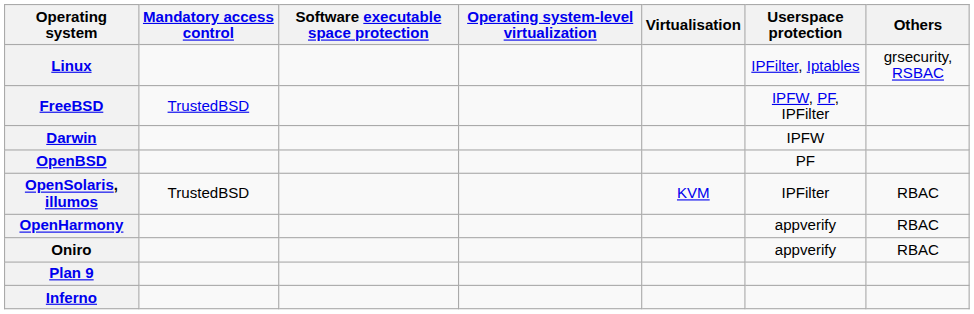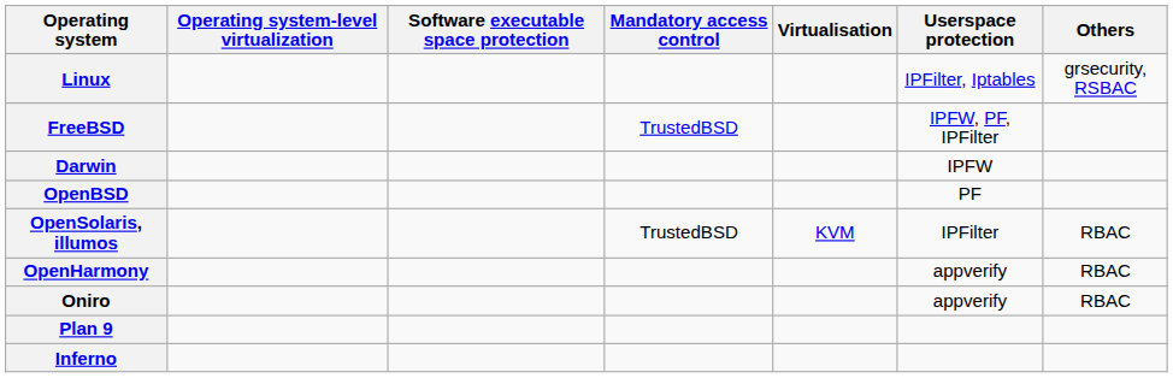 <table class="wikitable sortable" style="font-size: 85%; text-align: center; width: auto">
 <tr>
 <th>Operating system</th>
+<th><a href='#'>Operating system-level virtualization</a></th>
+<th>Software <a href='#'>executable space protection</a></th>
 <th><a href='#'>Mandatory access control</a></th>
-<th>Software <a href='#'>executable space protection</a></th>
-<th><a href='#'>Operating system-level virtualization</a></th>
 <th>Virtualisation</th>
 <th>Userspace protection</th>
 <th>Others</th>
 </tr>
 <tr>
 <th><a href='#'>Linux</a></th>
 <td></td>
 <td></td>
 <td></td>
 <td></td>
 <td><a href='#'>IPFilter</a>, <a href='#'>Iptables</a></td>
 <td>grsecurity, <a href='#'>RSBAC</a></td>
 </tr>
 <tr>
 <th><a href='#'>FreeBSD</a></th>
-<td> <a href='#'>TrustedBSD</a></td>
 <td></td>
 <td></td>
+<td> <a href='#'>TrustedBSD</a></td>
 <td></td>
 <td><a href='#'>IPFW</a>, <a href='#'>PF</a>, IPFilter</td>
 <td></td>
 </tr>
 <tr>
 <th><a href='#'>Darwin</a></th>
 <td></td>
 <td></td>
 <td></td>
 <td></td>
 <td>IPFW</td>
 <td></td>
 </tr>
 <tr>
 <th><a href='#'>OpenBSD</a></th>
 <td></td>
 <td></td>
 <td></td>
 <td></td>
 <td>PF</td>
 <td></td>
 </tr>
 <tr>
 <th><a href='#'>OpenSolaris</a>, <a href='#'>illumos</a></th>
-<td>TrustedBSD</td>
 <td></td>
 <td></td>
+<td>TrustedBSD</td>
 <td><a href='#'>KVM</a></td>
 <td>IPFilter</td>
 <td>RBAC</td>
 </tr>
 <tr>
 <th><a href='#'>OpenHarmony</a></th>
 <td></td>
 <td></td>
 <td></td>
 <td></td>
 <td>appverify</td>
 <td>RBAC</td>
 </tr>
 <tr>
 <th>Oniro</th>
 <td></td>
 <td></td>
 <td></td>
 <td></td>
 <td>appverify</td>
 <td>RBAC</td>
 </tr>
 <tr>
 <th><a href='#'>Plan 9</a></th>
 <td></td>
 <td></td>
 <td></td>
 <td></td>
 <td></td>
 <td></td>
 </tr>
 <tr>
 <th><a href='#'>Inferno</a></th>
 <td></td>
 <td></td>
 <td></td>
 <td></td>
 <td></td>
 <td></td>
 </tr>
 </table>
